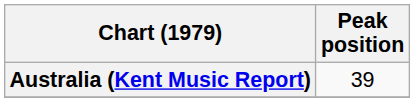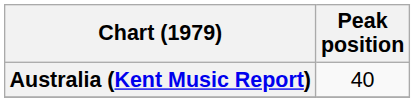 <table class="wikitable sortable plainrowheaders">
 <tr>
 <th scope="col">Chart (1979)</th>
 <th scope="col">Peak<br>position</th>
 </tr>
 <tr>
 <th scope="row">Australia (<a href='#'>Kent Music Report</a>)</th>
-<td style="text-align:center;">39</td>
+<td style="text-align:center;">40</td>
 </tr>
 <tr>
 </tr>
 </table>
